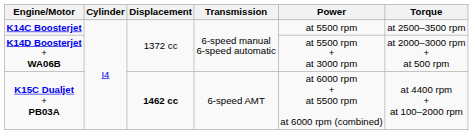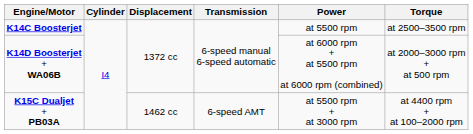 <table class="wikitable" style="text-align:center; font-size:90%;">
 <tr style="background:#dcdcdc; text-align:center; vertical-align:middle;">
 <th>Engine/Motor</th>
 <th>Cylinder</th>
 <th>Displacement</th>
 <th>Transmission</th>
 <th>Power</th>
 <th>Torque</th>
 </tr>
 <tr>
 <td><strong><a href='#'>K14C Boosterjet</a></strong></td>
 <td rowspan="3"><a href='#'>I4</a></td>
 <td rowspan="2">1372 cc</td>
 <td rowspan="2">6-speed manual<br>6-speed automatic</td>
 <td> at 5500 rpm</td>
 <td> at 2500–3500 rpm</td>
 </tr>
 <tr>
 <td><strong><a href='#'>K14D Boosterjet</a></strong><br>+<br><strong>WA06B</strong></td>
-<td> at 5500 rpm<br>+<br> at 3000 rpm</td>
+<td> at 6000 rpm<br>+<br> at 5500 rpm<br><br> at 6000 rpm (combined)</td>
 <td> at 2000–3000 rpm<br>+<br> at 500 rpm</td>
 </tr>
 <tr>
 <td><strong><a href='#'>K15C Dualjet</a></strong><br>+<br><strong>PB03A</strong></td>
-<td><strong>1462 cc</strong></td>
+<td>1462 cc</td>
 <td rowspan="2">6-speed AMT</td>
-<td> at 6000 rpm<br>+<br> at 5500 rpm<br><br> at 6000 rpm (combined)</td>
+<td> at 5500 rpm<br>+<br> at 3000 rpm</td>
 <td> at 4400 rpm<br>+<br> at 100–2000 rpm</td>
 </tr>
 </table>
